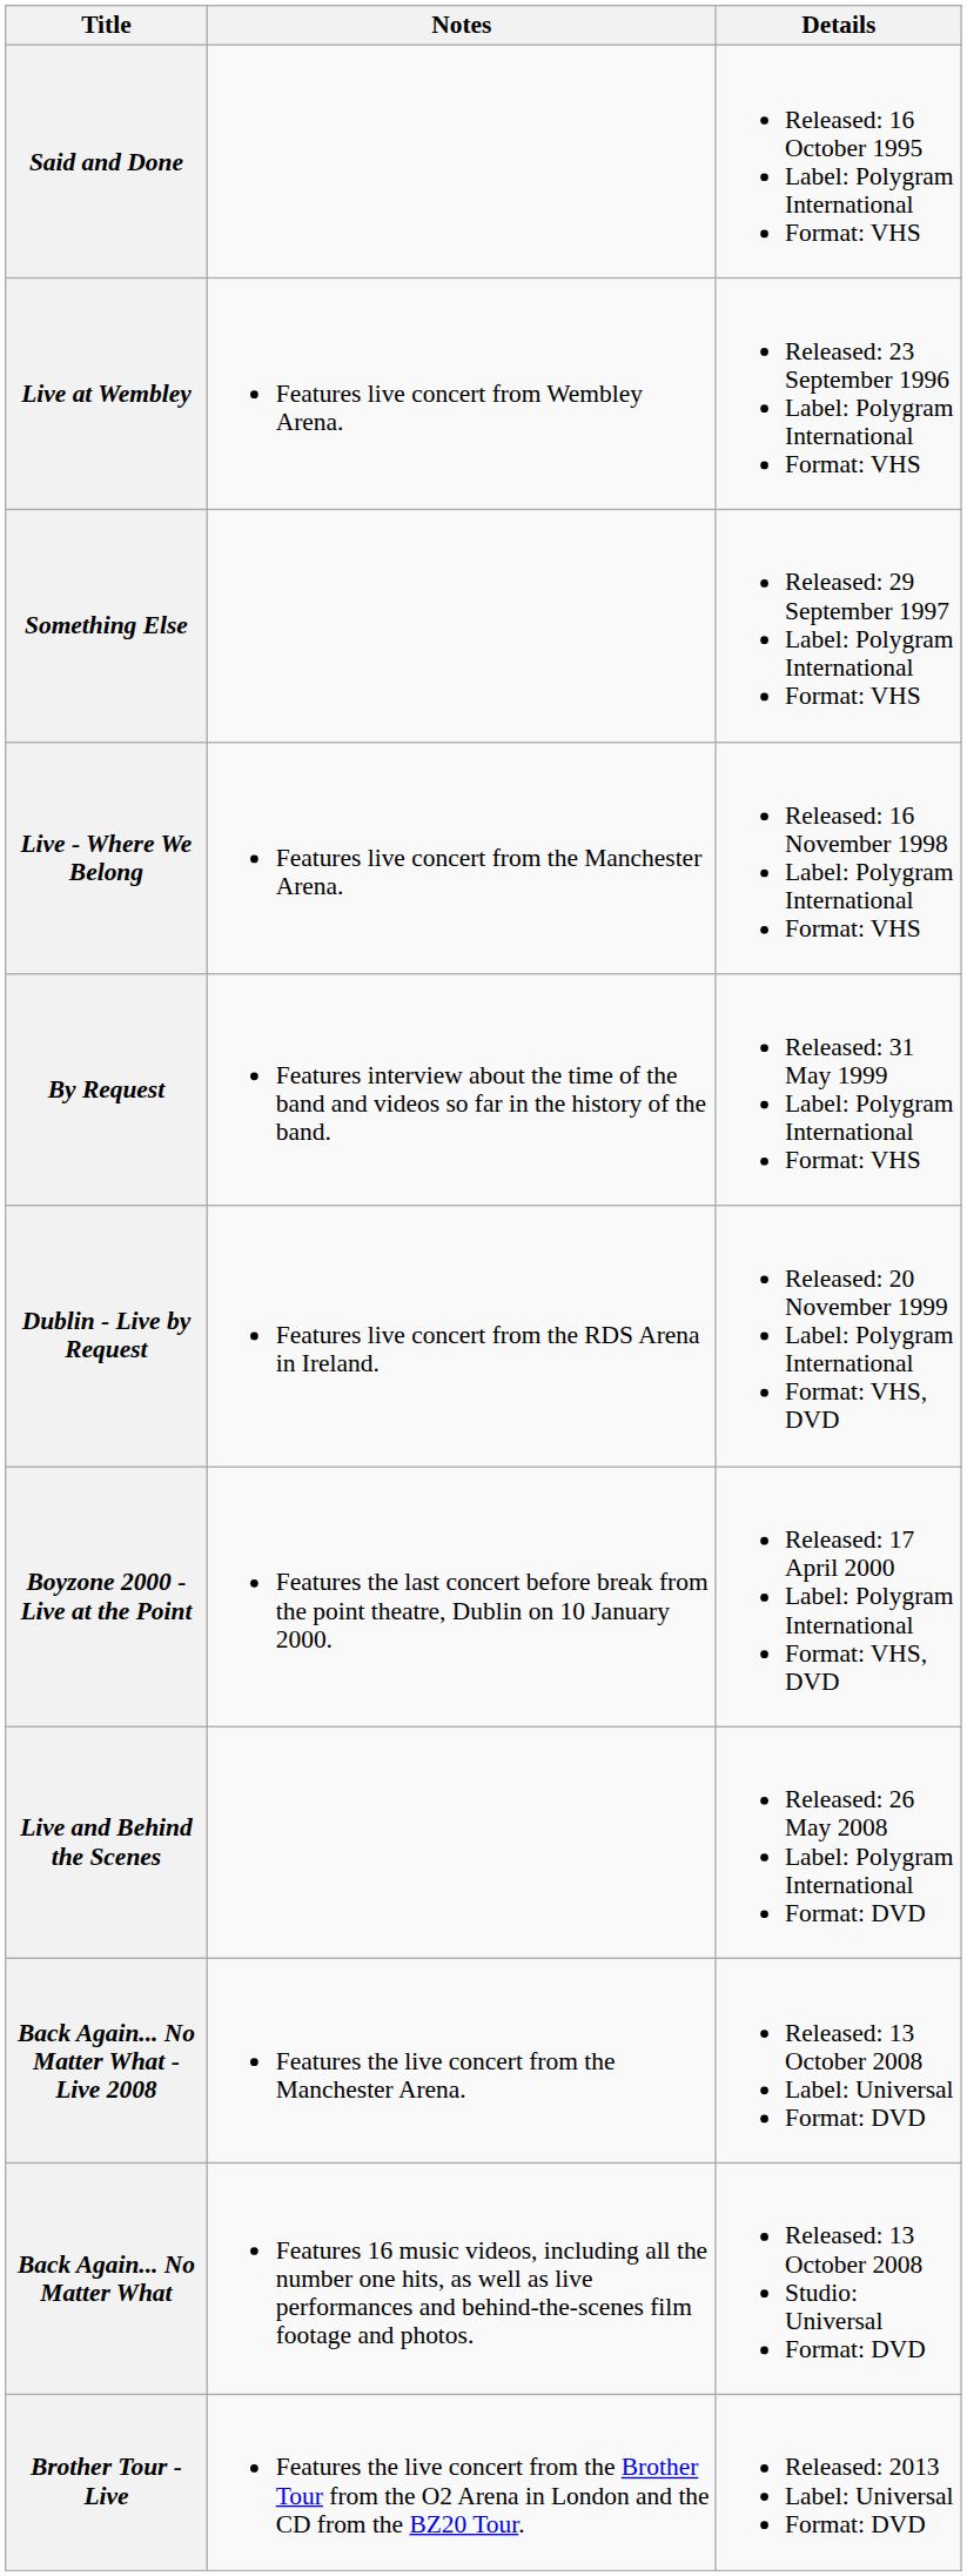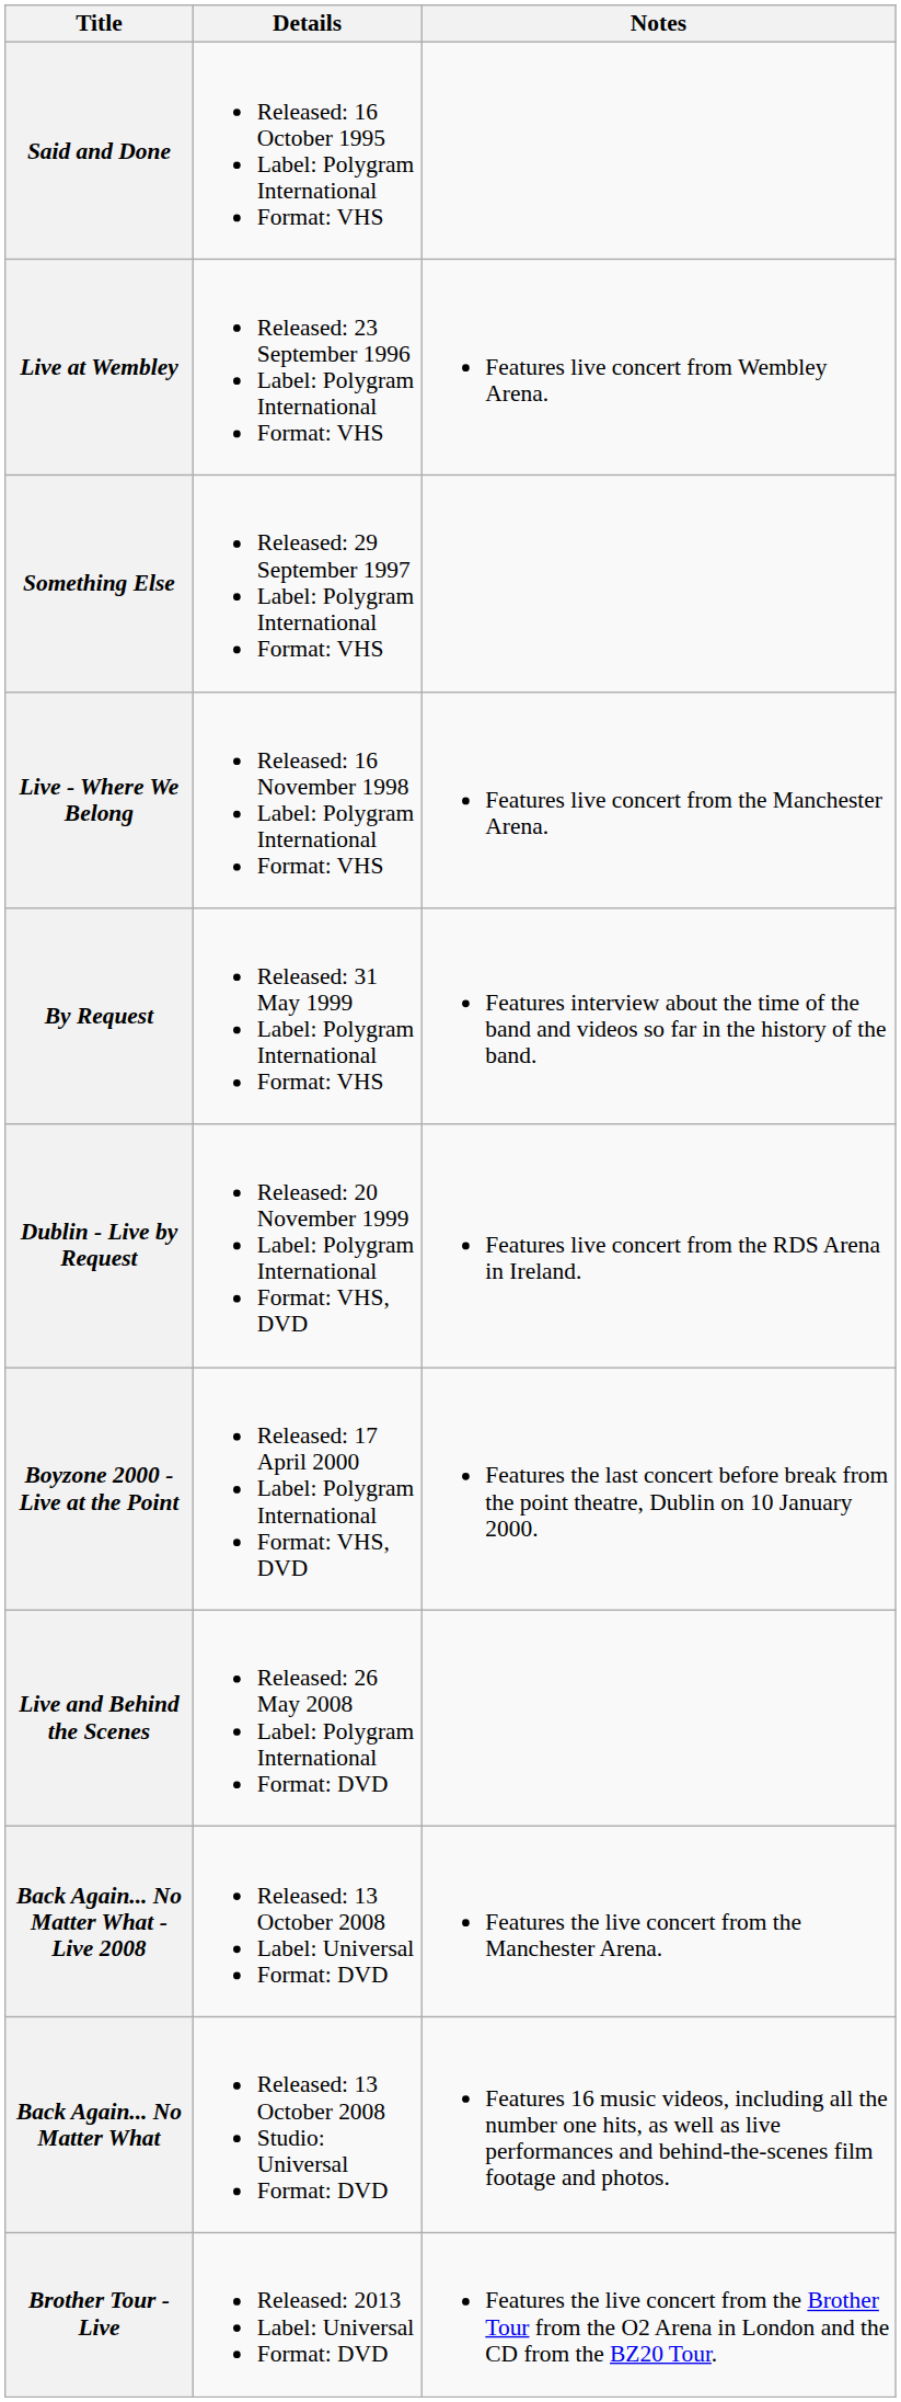 <table class="wikitable plainrowheaders" style="text-align:left;">
 <tr>
 <th>Title</th>
+<th>Details</th>
 <th>Notes</th>
-<th>Details</th>
 </tr>
 <tr>
 <th scope="row"><em>Said and Done</em></th>
+<td><br><ul><li>Released: 16 October 1995</li><li>Label: Polygram International</li><li>Format: VHS</li></ul></td>
 <td></td>
-<td><br><ul><li>Released: 16 October 1995</li><li>Label: Polygram International</li><li>Format: VHS</li></ul></td>
 </tr>
 <tr>
 <th scope="row"><em>Live at Wembley</em></th>
+<td><br><ul><li>Released: 23 September 1996</li><li>Label: Polygram International</li><li>Format: VHS</li></ul></td>
 <td><br><ul><li>Features live concert from Wembley Arena.</li></ul></td>
-<td><br><ul><li>Released: 23 September 1996</li><li>Label: Polygram International</li><li>Format: VHS</li></ul></td>
 </tr>
 <tr>
 <th scope="row"><em>Something Else</em></th>
+<td><br><ul><li>Released: 29 September 1997</li><li>Label: Polygram International</li><li>Format: VHS</li></ul></td>
 <td></td>
-<td><br><ul><li>Released: 29 September 1997</li><li>Label: Polygram International</li><li>Format: VHS</li></ul></td>
 </tr>
 <tr>
 <th scope="row"><em>Live - Where We Belong</em></th>
+<td><br><ul><li>Released: 16 November 1998</li><li>Label: Polygram International</li><li>Format: VHS</li></ul></td>
 <td><br><ul><li>Features live concert from the Manchester Arena.</li></ul></td>
-<td><br><ul><li>Released: 16 November 1998</li><li>Label: Polygram International</li><li>Format: VHS</li></ul></td>
 </tr>
 <tr>
 <th scope="row"><em>By Request</em></th>
+<td><br><ul><li>Released: 31 May 1999</li><li>Label: Polygram International</li><li>Format: VHS</li></ul></td>
 <td><br><ul><li>Features interview about the time of the band and videos so far in the history of the band.</li></ul></td>
-<td><br><ul><li>Released: 31 May 1999</li><li>Label: Polygram International</li><li>Format: VHS</li></ul></td>
 </tr>
 <tr>
 <th scope="row"><em>Dublin - Live by Request</em></th>
+<td><br><ul><li>Released: 20 November 1999</li><li>Label: Polygram International</li><li>Format: VHS, DVD</li></ul></td>
 <td><br><ul><li>Features live concert from the RDS Arena in Ireland.</li></ul></td>
-<td><br><ul><li>Released: 20 November 1999</li><li>Label: Polygram International</li><li>Format: VHS, DVD</li></ul></td>
 </tr>
 <tr>
 <th scope="row"><em>Boyzone 2000 - Live at the Point</em></th>
+<td><br><ul><li>Released: 17 April 2000</li><li>Label: Polygram International</li><li>Format: VHS, DVD</li></ul></td>
 <td><br><ul><li>Features the last concert before break from the point theatre, Dublin on 10 January 2000.</li></ul></td>
-<td><br><ul><li>Released: 17 April 2000</li><li>Label: Polygram International</li><li>Format: VHS, DVD</li></ul></td>
 </tr>
 <tr>
 <th scope="row"><em>Live and Behind the Scenes</em></th>
+<td><br><ul><li>Released: 26 May 2008</li><li>Label: Polygram International</li><li>Format: DVD</li></ul></td>
 <td></td>
-<td><br><ul><li>Released: 26 May 2008</li><li>Label: Polygram International</li><li>Format: DVD</li></ul></td>
 </tr>
 <tr>
 <th scope="row"><em>Back Again... No Matter What - Live 2008</em></th>
+<td><br><ul><li>Released: 13 October 2008</li><li>Label: Universal</li><li>Format: DVD</li></ul></td>
 <td><br><ul><li>Features the live concert from the Manchester Arena.</li></ul></td>
-<td><br><ul><li>Released: 13 October 2008</li><li>Label: Universal</li><li>Format: DVD</li></ul></td>
 </tr>
 <tr>
 <th scope="row"><em>Back Again... No Matter What</em></th>
+<td><br><ul><li>Released: 13 October 2008</li><li>Studio: Universal</li><li>Format: DVD</li></ul></td>
 <td><br><ul><li>Features 16 music videos, including all the number one hits, as well as live performances and behind-the-scenes film footage and photos.</li></ul></td>
-<td><br><ul><li>Released: 13 October 2008</li><li>Studio: Universal</li><li>Format: DVD</li></ul></td>
 </tr>
 <tr>
 <th scope="row"><em>Brother Tour - Live</em></th>
+<td><br><ul><li>Released: 2013</li><li>Label: Universal</li><li>Format: DVD</li></ul></td>
 <td><br><ul><li>Features the live concert from the <a href='#'>Brother Tour</a> from the O2 Arena in London and the CD from the <a href='#'>BZ20 Tour</a>.</li></ul></td>
-<td><br><ul><li>Released: 2013</li><li>Label: Universal</li><li>Format: DVD</li></ul></td>
 </tr>
 </table>
